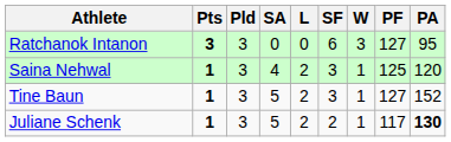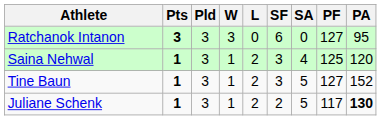 <table class=wikitable style="text-align:center">
 <tr>
 <th width=175>Athlete</th>
 <th width=20>Pts</th>
 <th width=20>Pld</th>
-<th width=20>SA</th>
+<th width=20>W</th>
 <th width=20>L</th>
 <th width=20>SF</th>
-<th width=20>W</th>
+<th width=20>SA</th>
 <th width=20>PF</th>
 <th width=20>PA</th>
 </tr>
 <tr bgcolor=ccffcc>
 <td style="text-align:left"> <a href='#'>Ratchanok Intanon</a></td>
 <td><strong>3</strong></td>
 <td>3</td>
-<td>0</td>
+<td>3</td>
 <td>0</td>
 <td>6</td>
-<td>3</td>
+<td>0</td>
 <td>127</td>
 <td>95</td>
 </tr>
 <tr bgcolor=ccffcc>
 <td style="text-align:left"> <a href='#'>Saina Nehwal</a></td>
 <td><strong>1</strong></td>
 <td>3</td>
-<td>4</td>
+<td>1</td>
 <td>2</td>
 <td>3</td>
-<td>1</td>
+<td>4</td>
 <td>125</td>
 <td>120</td>
 </tr>
 <tr bgcolor=>
 <td style="text-align:left"> <a href='#'>Tine Baun</a></td>
 <td><strong>1</strong></td>
 <td>3</td>
-<td>5</td>
+<td>1</td>
 <td>2</td>
 <td>3</td>
-<td>1</td>
+<td>5</td>
 <td>127</td>
 <td>152</td>
 </tr>
 <tr bgcolor=>
 <td style="text-align:left"> <a href='#'>Juliane Schenk</a></td>
 <td><strong>1</strong></td>
 <td>3</td>
-<td>5</td>
+<td>1</td>
 <td>2</td>
 <td>2</td>
-<td>1</td>
+<td>5</td>
 <td>117</td>
 <td><strong>130</strong></td>
 </tr>
 </table>
